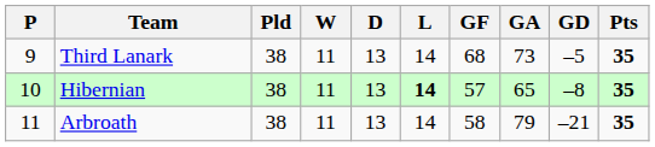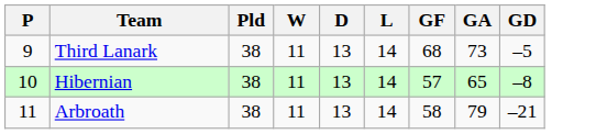 <table class="wikitable" style="text-align: center;">
 <tr>
 <th width=30>P</th>
 <th width=140>Team</th>
 <th width=30>Pld</th>
 <th width=30>W</th>
 <th width=30>D</th>
 <th width=30>L</th>
 <th width=30>GF</th>
 <th width=30>GA</th>
 <th width=30>GD</th>
-<th width=30>Pts</th>
 </tr>
 <tr>
 <td>9</td>
 <td align=left><a href='#'>Third Lanark</a></td>
 <td>38</td>
 <td>11</td>
 <td>13</td>
 <td>14</td>
 <td>68</td>
 <td>73</td>
 <td>–5</td>
-<td><strong>35</strong></td>
 </tr>
 <tr style="background:#ccffcc;">
 <td>10</td>
 <td align=left><a href='#'>Hibernian</a></td>
 <td>38</td>
 <td>11</td>
 <td>13</td>
-<td><strong>14</strong></td>
+<td>14</td>
 <td>57</td>
 <td>65</td>
 <td>–8</td>
-<td><strong>35</strong></td>
 </tr>
 <tr>
 <td>11</td>
 <td align=left><a href='#'>Arbroath</a></td>
 <td>38</td>
 <td>11</td>
 <td>13</td>
 <td>14</td>
 <td>58</td>
 <td>79</td>
 <td>–21</td>
-<td><strong>35</strong></td>
 </tr>
 </table>
